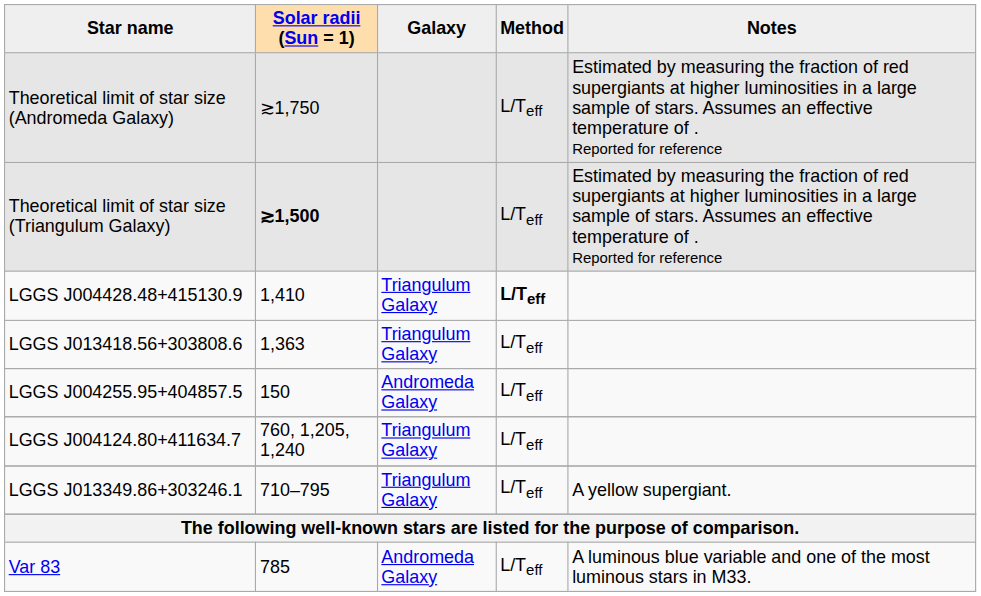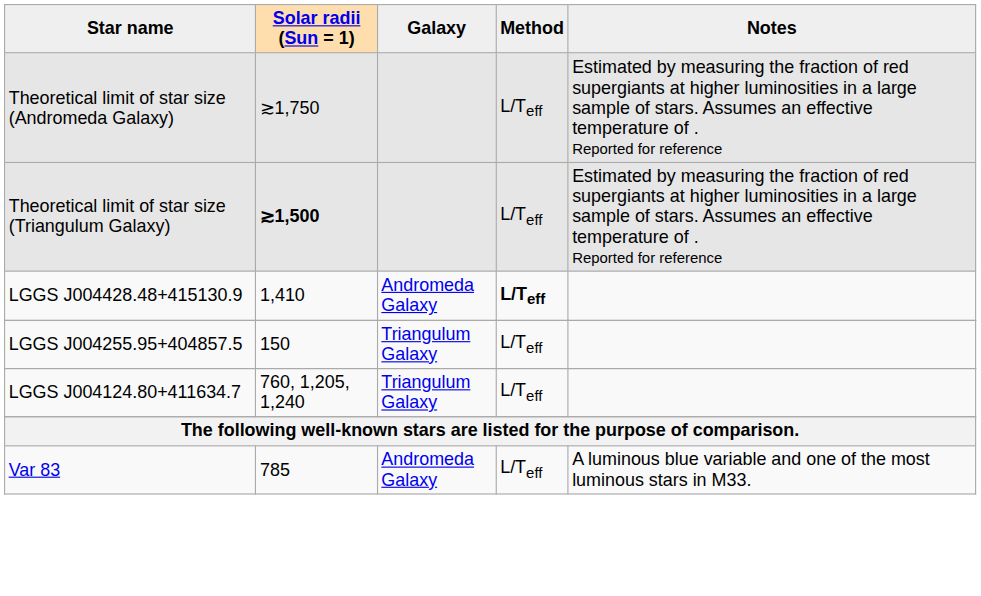 <table class="wikitable sortable">
 <tr>
 <th style="background:#efefef; white-space:nobr" width=217px>Star name</th>
 <th style="background:#ffdead;" width=101px><a href='#'>Solar radii</a><br>(<a href='#'>Sun</a> = 1)</th>
 <th style="background:#efefef">Galaxy</th>
 <th style="background:#efefef">Method</th>
 <th style="background:#efefef">Notes</th>
 </tr>
 <tr style="background:#e6e6e6" class="sortbottom">
 <td>Theoretical limit of star size (Andromeda Galaxy)</td>
 <td>≳1,750</td>
 <td></td>
 <td>L/T<sub>eff</sub></td>
 <td>Estimated by measuring the fraction of red supergiants at higher luminosities in a large sample of stars. Assumes an effective temperature of .<br><small>Reported for reference</small><br></td>
 </tr>
 <tr style="background:#e6e6e6" class="sortbottom">
 <td>Theoretical limit of star size (Triangulum Galaxy)</td>
 <td><strong>≳1,500</strong></td>
 <td></td>
 <td>L/T<sub>eff</sub></td>
 <td>Estimated by measuring the fraction of red supergiants at higher luminosities in a large sample of stars. Assumes an effective temperature of .<br><small>Reported for reference</small><br></td>
 </tr>
 <tr>
 <td>LGGS J004428.48+415130.9</td>
 <td>1,410</td>
-<td><a href='#'>Triangulum Galaxy</a></td>
+<td><a href='#'>Andromeda Galaxy</a></td>
 <td><strong>L/T<sub>eff</sub></strong></td>
-<td></td>
-</tr>
-<tr>
-<td>LGGS J013418.56+303808.6</td>
-<td>1,363</td>
-<td><a href='#'>Triangulum Galaxy</a></td>
-<td>L/T<sub>eff</sub></td>
 <td></td>
 </tr>
 <tr>
 </tr>
 <tr>
 </tr>
 <tr>
 </tr>
 <tr>
 </tr>
 <tr>
 </tr>
 <tr>
 </tr>
 <tr>
 </tr>
 <tr>
 </tr>
 <tr>
 </tr>
 <tr>
 </tr>
 <tr>
 </tr>
 <tr>
 </tr>
 <tr>
 </tr>
 <tr>
 </tr>
 <tr>
 </tr>
 <tr>
 </tr>
 <tr>
 </tr>
 <tr>
 </tr>
 <tr>
 </tr>
 <tr>
 </tr>
 <tr>
 </tr>
 <tr>
 </tr>
 <tr>
 </tr>
 <tr>
 </tr>
 <tr>
 </tr>
 <tr>
 </tr>
 <tr>
 </tr>
 <tr>
 </tr>
 <tr>
 </tr>
 <tr>
 </tr>
 <tr>
 </tr>
 <tr>
 </tr>
 <tr>
 </tr>
 <tr>
 </tr>
 <tr>
 </tr>
 <tr>
 </tr>
 <tr>
 </tr>
 <tr>
 </tr>
 <tr>
 </tr>
 <tr>
 </tr>
 <tr>
 </tr>
 <tr>
 </tr>
 <tr>
 </tr>
 <tr>
 </tr>
 <tr>
 </tr>
 <tr>
 </tr>
 <tr>
 </tr>
 <tr>
 </tr>
 <tr>
 </tr>
 <tr>
 </tr>
 <tr>
 </tr>
 <tr>
 </tr>
 <tr>
 </tr>
 <tr>
 </tr>
 <tr>
 </tr>
 <tr>
 </tr>
 <tr>
 </tr>
 <tr>
 </tr>
 <tr>
 </tr>
 <tr>
 </tr>
 <tr>
 </tr>
 <tr>
 </tr>
 <tr>
 </tr>
 <tr>
 </tr>
 <tr>
 </tr>
 <tr>
 </tr>
 <tr>
 </tr>
 <tr>
 </tr>
 <tr>
 </tr>
 <tr>
 </tr>
 <tr>
 </tr>
 <tr>
 </tr>
 <tr>
 </tr>
 <tr>
 </tr>
 <tr>
 </tr>
 <tr>
 </tr>
 <tr>
 </tr>
 <tr>
 </tr>
 <tr>
 </tr>
 <tr>
 </tr>
 <tr>
 </tr>
 <tr>
 </tr>
 <tr>
 </tr>
 <tr>
 </tr>
 <tr>
 </tr>
 <tr>
 </tr>
 <tr>
 </tr>
 <tr>
 </tr>
 <tr>
 </tr>
 <tr>
 </tr>
 <tr>
 </tr>
 <tr>
 </tr>
 <tr>
 </tr>
 <tr>
 </tr>
 <tr>
 </tr>
 <tr>
 </tr>
 <tr>
 </tr>
 <tr>
 </tr>
 <tr>
 </tr>
 <tr>
 </tr>
 <tr>
 </tr>
 <tr>
 </tr>
 <tr>
 </tr>
 <tr>
 </tr>
 <tr>
 </tr>
 <tr>
 </tr>
 <tr>
 </tr>
 <tr>
 </tr>
 <tr>
 </tr>
 <tr>
 </tr>
 <tr>
 </tr>
 <tr>
 </tr>
 <tr>
 </tr>
 <tr>
 </tr>
 <tr>
 </tr>
 <tr>
 </tr>
 <tr>
 </tr>
 <tr>
 </tr>
 <tr>
 </tr>
 <tr>
 </tr>
 <tr>
 </tr>
 <tr>
 </tr>
 <tr>
 </tr>
 <tr>
 </tr>
 <tr>
 </tr>
 <tr>
 </tr>
 <tr>
 </tr>
 <tr>
 </tr>
 <tr>
 </tr>
 <tr>
 </tr>
 <tr>
 </tr>
 <tr>
 </tr>
 <tr>
 </tr>
 <tr>
 </tr>
 <tr>
 </tr>
 <tr>
 </tr>
 <tr>
 </tr>
 <tr>
 </tr>
 <tr>
 </tr>
 <tr>
 </tr>
 <tr>
 </tr>
 <tr>
 </tr>
 <tr>
 </tr>
 <tr>
 </tr>
 <tr>
 </tr>
 <tr>
 </tr>
 <tr>
 </tr>
 <tr>
 </tr>
 <tr>
 </tr>
 <tr>
 </tr>
 <tr>
 </tr>
 <tr>
 </tr>
 <tr>
 </tr>
 <tr>
 </tr>
 <tr>
 </tr>
 <tr>
 </tr>
 <tr>
 </tr>
 <tr>
 </tr>
 <tr>
 </tr>
 <tr>
 </tr>
 <tr>
 </tr>
 <tr>
 </tr>
 <tr>
 </tr>
 <tr>
 </tr>
 <tr>
 </tr>
 <tr>
 </tr>
 <tr>
 </tr>
 <tr>
 </tr>
 <tr>
 </tr>
 <tr>
 </tr>
 <tr>
 </tr>
 <tr>
 </tr>
 <tr>
 </tr>
 <tr>
 </tr>
 <tr>
 </tr>
 <tr>
 </tr>
 <tr>
 </tr>
 <tr>
 </tr>
 <tr>
 </tr>
 <tr>
 </tr>
 <tr>
 </tr>
 <tr>
 </tr>
 <tr>
 </tr>
 <tr>
 </tr>
 <tr>
 </tr>
 <tr>
 </tr>
 <tr>
 </tr>
 <tr>
 </tr>
 <tr>
 </tr>
 <tr>
 </tr>
 <tr>
 </tr>
 <tr>
 </tr>
 <tr>
 </tr>
 <tr>
 </tr>
 <tr>
 </tr>
 <tr>
 </tr>
 <tr>
 </tr>
 <tr>
 </tr>
 <tr>
 </tr>
 <tr>
 </tr>
 <tr>
 </tr>
 <tr>
 </tr>
 <tr>
 </tr>
 <tr>
 </tr>
 <tr>
 </tr>
 <tr>
 </tr>
 <tr>
 </tr>
 <tr>
 </tr>
 <tr>
 </tr>
 <tr>
 </tr>
 <tr>
 </tr>
 <tr>
 </tr>
 <tr>
 </tr>
 <tr>
 </tr>
 <tr>
 </tr>
 <tr>
 </tr>
 <tr>
 </tr>
 <tr>
 </tr>
 <tr>
 </tr>
 <tr>
 </tr>
 <tr>
 </tr>
 <tr>
 </tr>
 <tr>
 </tr>
 <tr>
 </tr>
 <tr>
 </tr>
 <tr>
 </tr>
 <tr>
 </tr>
 <tr>
 </tr>
 <tr>
 </tr>
 <tr>
 <td>LGGS J004255.95+404857.5</td>
 <td>150</td>
-<td><a href='#'>Andromeda Galaxy</a></td>
+<td><a href='#'>Triangulum Galaxy</a></td>
 <td>L/T<sub>eff</sub></td>
 <td></td>
 </tr>
 <tr>
 </tr>
 <tr>
 </tr>
 <tr>
 </tr>
 <tr>
 </tr>
 <tr>
 </tr>
 <tr>
 </tr>
 <tr>
 </tr>
 <tr>
 </tr>
 <tr>
 </tr>
 <tr>
 </tr>
 <tr>
 </tr>
 <tr>
 </tr>
 <tr>
 </tr>
 <tr>
 </tr>
 <tr>
 </tr>
 <tr>
 </tr>
 <tr>
 </tr>
 <tr>
 </tr>
 <tr>
 </tr>
 <tr>
 </tr>
 <tr>
 </tr>
 <tr>
 </tr>
 <tr>
 </tr>
 <tr>
 </tr>
 <tr>
 <td>LGGS J004124.80+411634.7</td>
 <td>760, 1,205, 1,240</td>
 <td><a href='#'>Triangulum Galaxy</a></td>
 <td>L/T<sub>eff</sub></td>
 <td></td>
 </tr>
 <tr>
 </tr>
 <tr>
 </tr>
 <tr>
 </tr>
 <tr>
 </tr>
 <tr>
 </tr>
 <tr>
 </tr>
 <tr>
 </tr>
 <tr>
 </tr>
 <tr>
 </tr>
 <tr>
 </tr>
 <tr>
 </tr>
 <tr>
 </tr>
 <tr>
 </tr>
 <tr>
 </tr>
 <tr>
 </tr>
 <tr>
 </tr>
 <tr>
 </tr>
 <tr>
 </tr>
 <tr>
 </tr>
 <tr>
 </tr>
 <tr>
 </tr>
 <tr>
 </tr>
 <tr>
 </tr>
 <tr>
 </tr>
 <tr>
 </tr>
 <tr>
 </tr>
 <tr>
 </tr>
 <tr>
 </tr>
 <tr>
 </tr>
 <tr>
 </tr>
 <tr>
 </tr>
 <tr>
 </tr>
 <tr>
 </tr>
 <tr>
 </tr>
 <tr>
 </tr>
 <tr>
 </tr>
 <tr>
 </tr>
 <tr>
 </tr>
 <tr>
 </tr>
 <tr>
 </tr>
 <tr>
 </tr>
 <tr>
 </tr>
 <tr>
 </tr>
 <tr>
 </tr>
 <tr>
 </tr>
 <tr>
 </tr>
 <tr>
 </tr>
 <tr>
 </tr>
 <tr>
 </tr>
 <tr>
 </tr>
 <tr>
 </tr>
 <tr>
 </tr>
 <tr>
 </tr>
 <tr>
 </tr>
 <tr>
 </tr>
 <tr>
 </tr>
 <tr>
 </tr>
 <tr>
 </tr>
 <tr>
 </tr>
 <tr>
 </tr>
 <tr>
 </tr>
 <tr>
 </tr>
 <tr>
 </tr>
 <tr>
 </tr>
 <tr>
 </tr>
 <tr>
-<td>LGGS J013349.86+303246.1</td>
-<td>710–795</td>
-<td><a href='#'>Triangulum Galaxy</a></td>
-<td>L/T<sub>eff</sub></td>
-<td>A yellow supergiant.</td>
-</tr>
-<tr>
 </tr>
 <tr>
 </tr>
 <tr>
 </tr>
 <tr>
 </tr>
 <tr>
 </tr>
 <tr>
 </tr>
 <tr>
 </tr>
 <tr>
 </tr>
 <tr>
 </tr>
 <tr>
 </tr>
 <tr>
 </tr>
 <tr>
 </tr>
 <tr>
 </tr>
 <tr>
 </tr>
 <tr>
 </tr>
 <tr>
 </tr>
 <tr>
 </tr>
 <tr>
 </tr>
 <tr>
 <th colspan="5">The following well-known stars are listed for the purpose of comparison.</th>
 </tr>
 <tr>
 <td><a href='#'>Var 83</a></td>
 <td>785</td>
 <td><a href='#'>Andromeda Galaxy</a></td>
 <td>L/T<sub>eff</sub></td>
 <td>A luminous blue variable and one of the most luminous stars in M33.</td>
 </tr>
 </table>
